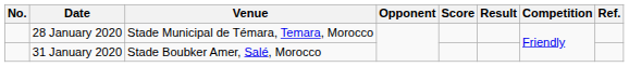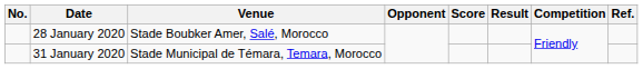 <table class="wikitable">
 <tr>
 <th>No.</th>
 <th>Date</th>
 <th>Venue</th>
 <th>Opponent</th>
 <th>Score</th>
 <th>Result</th>
 <th>Competition</th>
 <th>Ref.</th>
 </tr>
 <tr>
 <td></td>
 <td>28 January 2020</td>
-<td>Stade Municipal de Témara, <a href='#'>Temara</a>, Morocco</td>
+<td>Stade Boubker Amer, <a href='#'>Salé</a>, Morocco</td>
 <td rowspan=2></td>
 <td></td>
 <td></td>
 <td rowspan=2><a href='#'>Friendly</a></td>
 <td></td>
 </tr>
 <tr>
 <td></td>
 <td>31 January 2020</td>
-<td>Stade Boubker Amer, <a href='#'>Salé</a>, Morocco</td>
+<td>Stade Municipal de Témara, <a href='#'>Temara</a>, Morocco</td>
 <td></td>
 <td></td>
 <td></td>
 </tr>
 </table>
